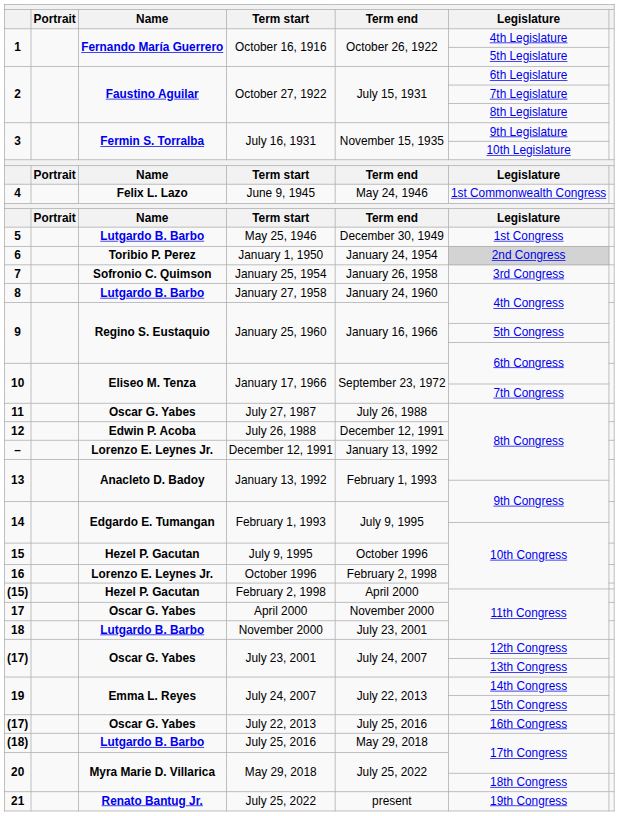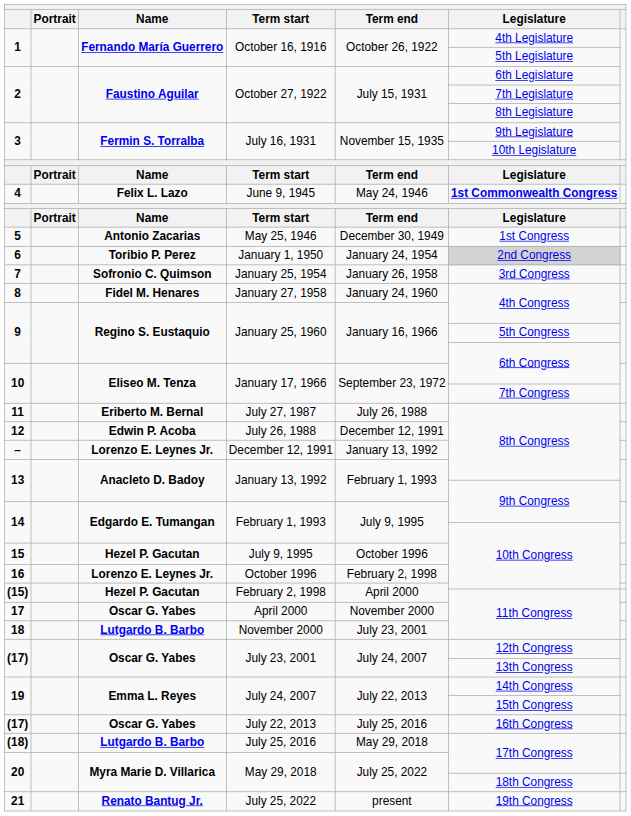 <table class="wikitable" style="text-align:center; border:1px #aaf solid;">
 <tr>
 <th colspan="7"></th>
 </tr>
 <tr>
 <th></th>
 <th>Portrait</th>
 <th>Name</th>
 <th>Term start</th>
 <th>Term end</th>
 <th>Legislature</th>
 <th></th>
 </tr>
 <tr>
 <td rowspan="2"><strong>1</strong></td>
 <td rowspan="2"></td>
 <td rowspan="2"><a href='#'><strong>Fernando María Guerrero</strong></a></td>
 <td rowspan="2">October 16, 1916</td>
 <td rowspan="2">October 26, 1922</td>
 <td><a href='#'>4th Legislature</a></td>
 <td rowspan="7"></td>
 </tr>
 <tr>
 <td><a href='#'>5th Legislature</a></td>
 </tr>
 <tr>
 <td rowspan="3"><strong>2</strong></td>
 <td rowspan="3"></td>
 <td rowspan="3"><a href='#'><strong>Faustino Aguilar</strong></a></td>
 <td rowspan="3">October 27, 1922</td>
 <td rowspan="3">July 15, 1931</td>
 <td><a href='#'>6th Legislature</a></td>
 </tr>
 <tr>
 <td><a href='#'>7th Legislature</a></td>
 </tr>
 <tr>
 <td><a href='#'>8th Legislature</a></td>
 </tr>
 <tr>
 <td rowspan="2"><strong>3</strong></td>
 <td rowspan="2"></td>
 <td rowspan="2"><a href='#'><strong>Fermin S. Torralba</strong></a></td>
 <td rowspan="2">July 16, 1931</td>
 <td rowspan="2">November 15, 1935</td>
 <td><a href='#'>9th Legislature</a></td>
 </tr>
 <tr>
 <td><a href='#'>10th Legislature</a></td>
 </tr>
 <tr>
 <th colspan="7"></th>
 </tr>
 <tr>
 <th></th>
 <th>Portrait</th>
 <th>Name</th>
 <th>Term start</th>
 <th>Term end</th>
 <th>Legislature</th>
 <th></th>
 </tr>
 <tr>
 <td><strong>4</strong></td>
 <td></td>
 <td><strong>Felix L. Lazo</strong></td>
 <td>June 9, 1945</td>
 <td>May 24, 1946</td>
-<td><a href='#'>1st Commonwealth Congress</a></td>
+<td><strong><a href='#'>1st Commonwealth Congress</a></strong></td>
 <td></td>
 </tr>
 <tr>
 <th colspan="7"></th>
 </tr>
 <tr>
 <th></th>
 <th>Portrait</th>
 <th>Name</th>
 <th>Term start</th>
 <th>Term end</th>
 <th>Legislature</th>
 <th></th>
 </tr>
 <tr>
 <td><strong>5</strong></td>
 <td></td>
-<td><a href='#'><strong>Lutgardo B. Barbo</strong></a></td>
+<td><strong>Antonio Zacarias</strong></td>
 <td>May 25, 1946</td>
 <td>December 30, 1949</td>
 <td><a href='#'>1st Congress</a></td>
 <td></td>
 </tr>
 <tr>
 <td><strong>6</strong></td>
 <td></td>
 <td><strong>Toribio P. Perez</strong></td>
 <td>January 1, 1950</td>
 <td>January 24, 1954</td>
 <td style="background: lightgrey;"><a href='#'>2nd Congress</a></td>
 <td></td>
 </tr>
 <tr>
 <td><strong>7</strong></td>
 <td></td>
 <td><strong>Sofronio C. Quimson</strong></td>
 <td>January 25, 1954</td>
 <td>January 26, 1958</td>
 <td><a href='#'>3rd Congress</a></td>
 <td></td>
 </tr>
 <tr>
 <td><strong>8</strong></td>
 <td></td>
-<td><a href='#'><strong>Lutgardo B. Barbo</strong></a></td>
+<td><strong>Fidel M. Henares</strong></td>
 <td>January 27, 1958</td>
 <td>January 24, 1960</td>
 <td rowspan="2"><a href='#'>4th Congress</a></td>
 <td></td>
 </tr>
 <tr style="height:28.4px;">
 <td rowspan="3"><strong>9</strong></td>
 <td rowspan="3"></td>
 <td rowspan="3"><strong>Regino S. Eustaquio</strong></td>
 <td rowspan="3">January 25, 1960</td>
 <td rowspan="3">January 16, 1966</td>
 <td rowspan="3"></td>
 </tr>
 <tr>
 <td><a href='#'>5th Congress</a></td>
 </tr>
 <tr style="height:28.4px;">
 <td rowspan="2"><a href='#'>6th Congress</a></td>
 </tr>
 <tr style="height:28.4px;">
 <td rowspan="2"><strong>10</strong></td>
 <td rowspan="2"></td>
 <td rowspan="2"><strong>Eliseo M. Tenza</strong></td>
 <td rowspan="2">January 17, 1966</td>
 <td rowspan="2">September 23, 1972</td>
 <td rowspan="2"></td>
 </tr>
 <tr>
 <td><a href='#'>7th Congress</a></td>
 </tr>
 <tr>
 <td><strong>11</strong></td>
 <td></td>
-<td><strong>Oscar G. Yabes</strong></td>
+<td><strong>Eriberto M. Bernal</strong></td>
 <td>July 27, 1987</td>
 <td>July 26, 1988</td>
 <td rowspan="4"><a href='#'>8th Congress</a></td>
 <td></td>
 </tr>
 <tr>
 <td><strong>12</strong></td>
 <td></td>
 <td><strong>Edwin P. Acoba</strong></td>
 <td>July 26, 1988</td>
 <td>December 12, 1991</td>
 <td></td>
 </tr>
 <tr>
 <td><strong>–</strong></td>
 <td></td>
 <td><strong>Lorenzo E. Leynes Jr.</strong></td>
 <td>December 12, 1991</td>
 <td>January 13, 1992</td>
 <td></td>
 </tr>
 <tr style="height:28.4px;">
 <td rowspan="2"><strong>13</strong></td>
 <td rowspan="2"></td>
 <td rowspan="2"><strong>Anacleto D. Badoy</strong></td>
 <td rowspan="2">January 13, 1992</td>
 <td rowspan="2">February 1, 1993</td>
 <td rowspan="2"></td>
 </tr>
 <tr style="height:28.4px;">
 <td rowspan="2"><a href='#'>9th Congress</a></td>
 </tr>
 <tr style="height:28.4px;">
 <td rowspan="2"><strong>14</strong></td>
 <td rowspan="2"></td>
 <td rowspan="2"><strong>Edgardo E. Tumangan</strong></td>
 <td rowspan="2">February 1, 1993</td>
 <td rowspan="2">July 9, 1995</td>
 <td rowspan="2"></td>
 </tr>
 <tr style="height:28.4px;">
 <td rowspan="4"><a href='#'>10th Congress</a></td>
 </tr>
 <tr style="height:28.4px;">
 <td><strong>15</strong></td>
 <td></td>
 <td><strong>Hezel P. Gacutan</strong></td>
 <td>July 9, 1995</td>
 <td>October 1996</td>
 <td></td>
 </tr>
 <tr>
 <td><strong>16</strong></td>
 <td></td>
 <td><strong>Lorenzo E. Leynes Jr.</strong></td>
 <td>October 1996</td>
 <td>February 2, 1998</td>
 <td></td>
 </tr>
 <tr>
 <td rowspan="2"><strong>(15)</strong></td>
 <td rowspan="2"></td>
 <td rowspan="2"><strong>Hezel P. Gacutan</strong></td>
 <td rowspan="2">February 2, 1998</td>
 <td rowspan="2">April 2000</td>
 <td></td>
 </tr>
 <tr>
 <td rowspan="3"><a href='#'>11th Congress</a></td>
 <td></td>
 </tr>
 <tr>
 <td><strong>17</strong></td>
 <td></td>
 <td><strong>Oscar G. Yabes</strong></td>
 <td>April 2000</td>
 <td>November 2000</td>
 <td></td>
 </tr>
 <tr>
 <td><strong>18</strong></td>
 <td></td>
 <td><a href='#'><strong>Lutgardo B. Barbo</strong></a></td>
 <td>November 2000</td>
 <td>July 23, 2001</td>
 <td></td>
 </tr>
 <tr>
 <td rowspan="2"><strong>(17)</strong></td>
 <td rowspan="2"></td>
 <td rowspan="2"><strong>Oscar G. Yabes</strong></td>
 <td rowspan="2">July 23, 2001</td>
 <td rowspan="2">July 24, 2007</td>
 <td><a href='#'>12th Congress</a></td>
 <td rowspan="2"></td>
 </tr>
 <tr>
 <td><a href='#'>13th Congress</a></td>
 </tr>
 <tr>
 <td rowspan="2"><strong>19</strong></td>
 <td rowspan="2"></td>
 <td rowspan="2"><strong>Emma L. Reyes</strong></td>
 <td rowspan="2">July 24, 2007</td>
 <td rowspan="2">July 22, 2013</td>
 <td><a href='#'>14th Congress</a></td>
 <td rowspan="2"></td>
 </tr>
 <tr>
 <td><a href='#'>15th Congress</a></td>
 </tr>
 <tr>
 <td><strong>(17)</strong></td>
 <td></td>
 <td><strong>Oscar G. Yabes</strong></td>
 <td>July 22, 2013</td>
 <td>July 25, 2016</td>
 <td><a href='#'>16th Congress</a></td>
 <td></td>
 </tr>
 <tr>
 <td><strong>(18)</strong></td>
 <td></td>
 <td><a href='#'><strong>Lutgardo B. Barbo</strong></a></td>
 <td>July 25, 2016</td>
 <td>May 29, 2018</td>
 <td rowspan="2"><a href='#'>17th Congress</a></td>
 <td rowspan="2"></td>
 </tr>
 <tr style="height:28.4px;">
 <td rowspan="2"><strong>20</strong></td>
 <td rowspan="2"></td>
 <td rowspan="2"><strong>Myra Marie D. Villarica</strong></td>
 <td rowspan="2">May 29, 2018</td>
 <td rowspan="2">July 25, 2022</td>
 </tr>
 <tr>
 <td><a href='#'>18th Congress</a></td>
 <td></td>
 </tr>
 <tr>
 <td><strong>21</strong></td>
 <td></td>
 <td><a href='#'><strong>Renato Bantug Jr.</strong></a></td>
 <td>July 25, 2022</td>
 <td>present</td>
 <td><a href='#'>19th Congress</a></td>
 <td></td>
 </tr>
 </table>
